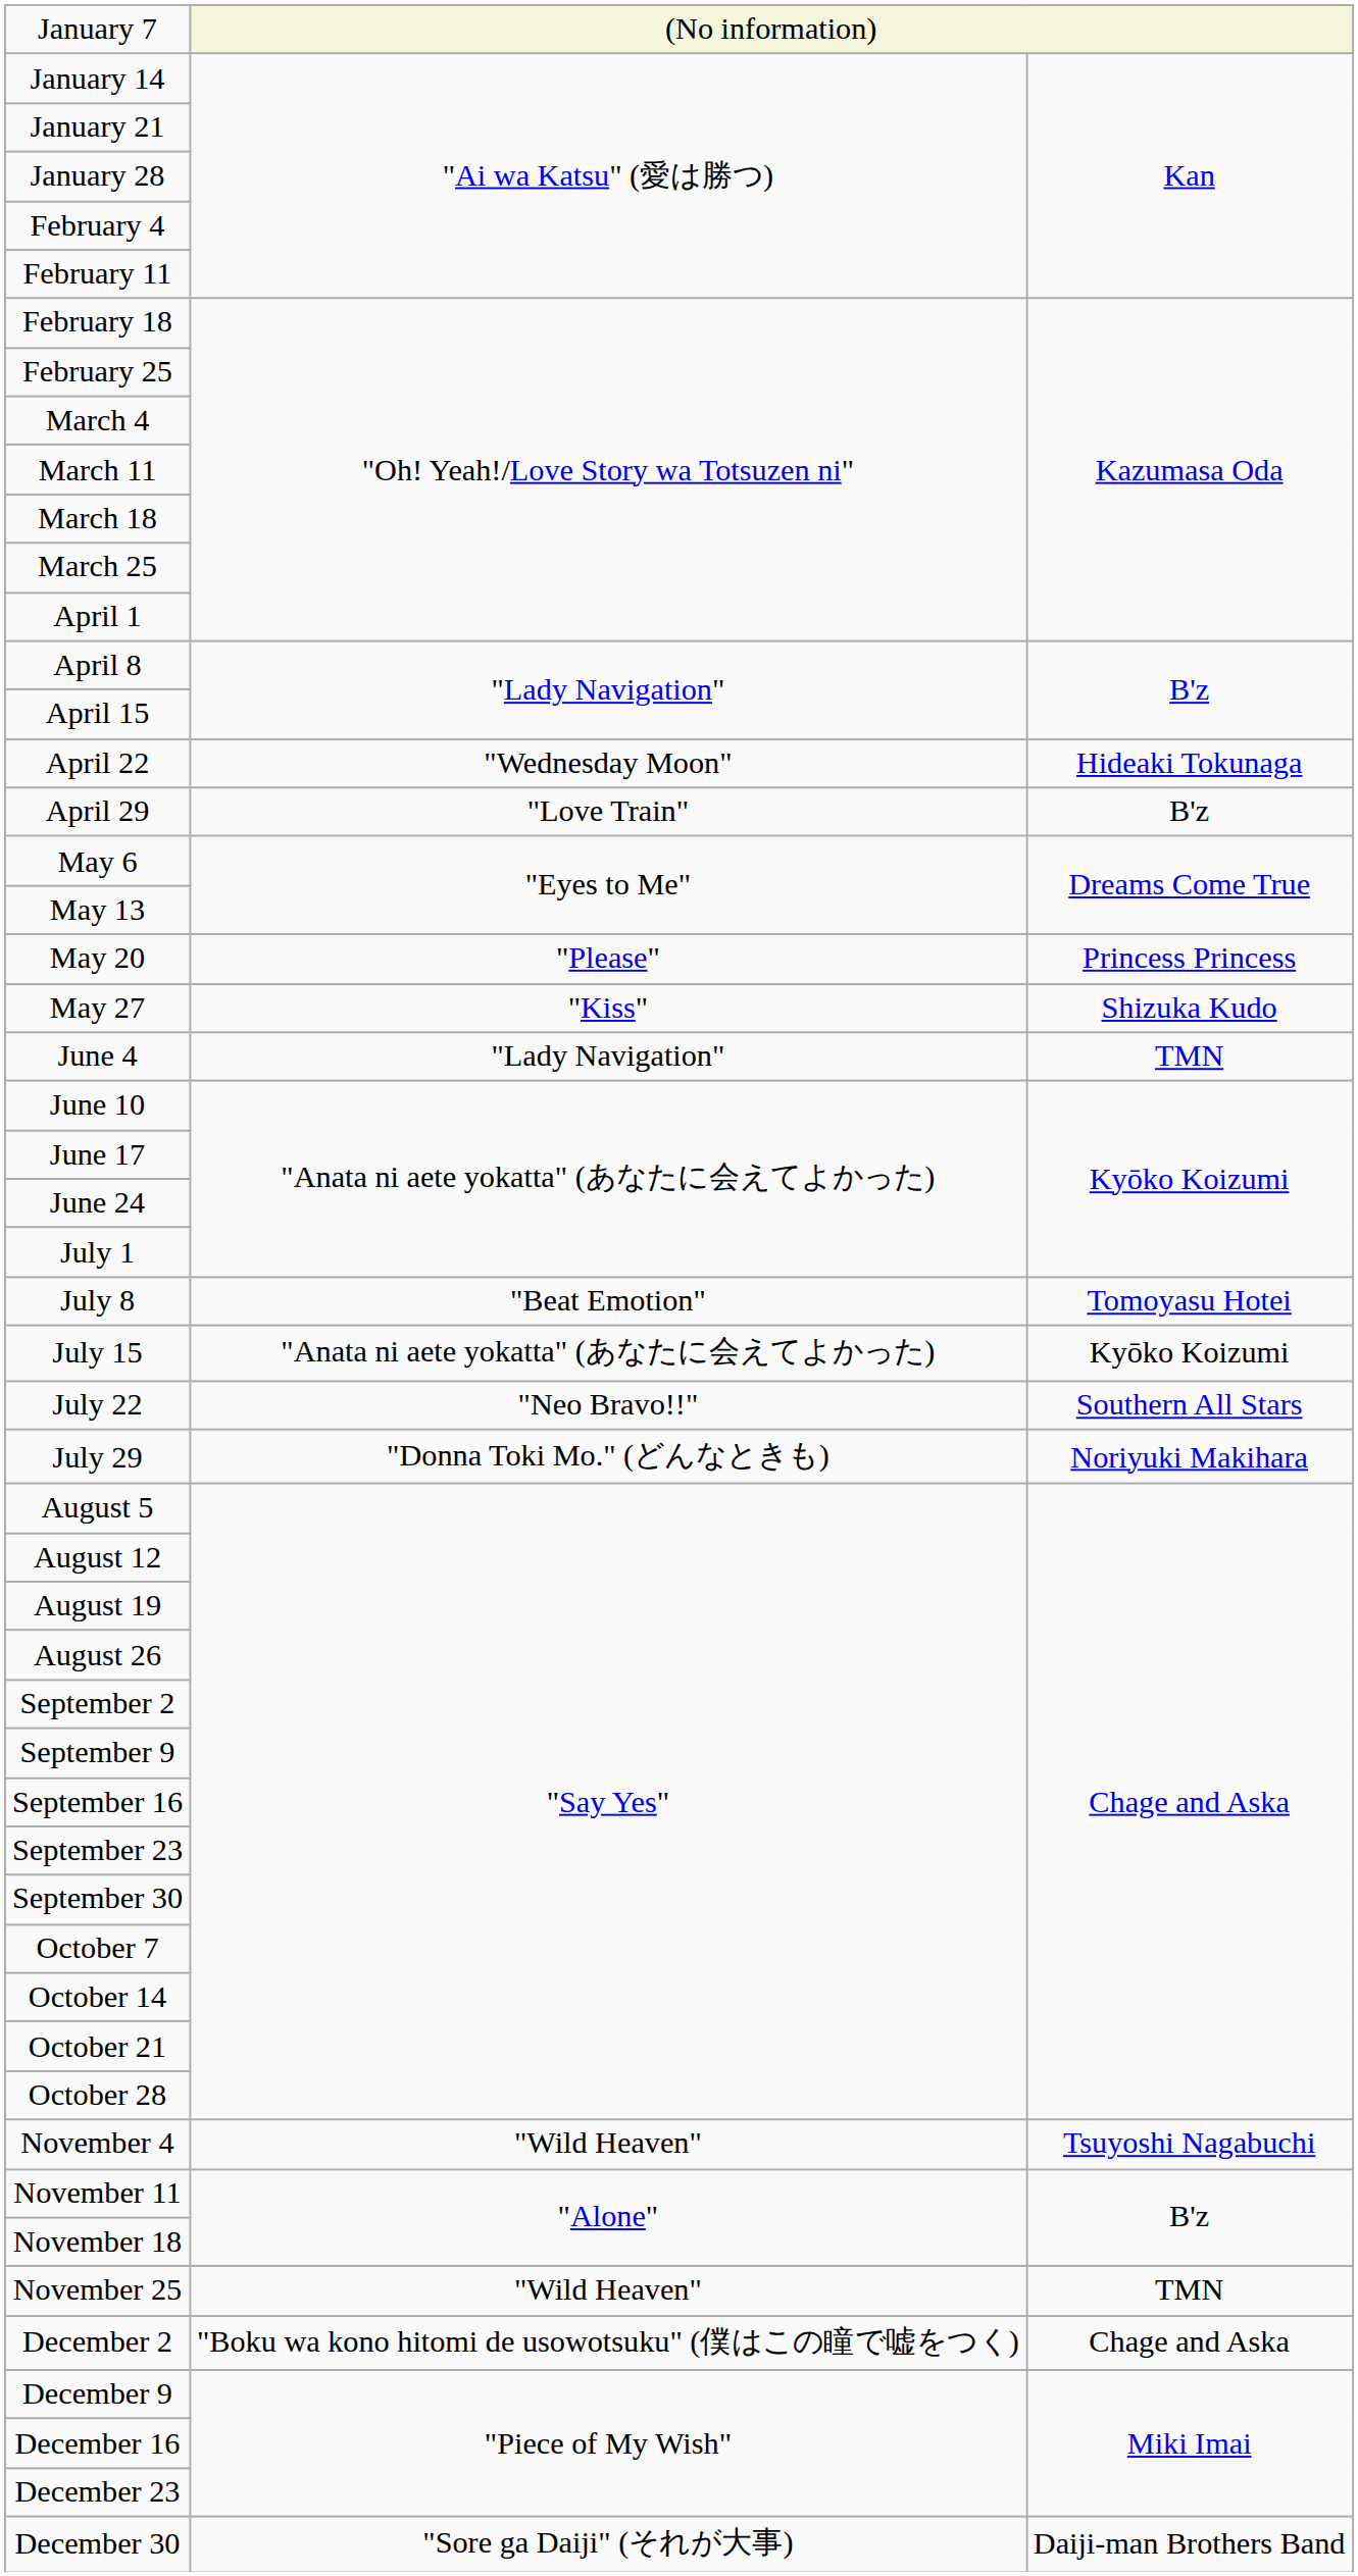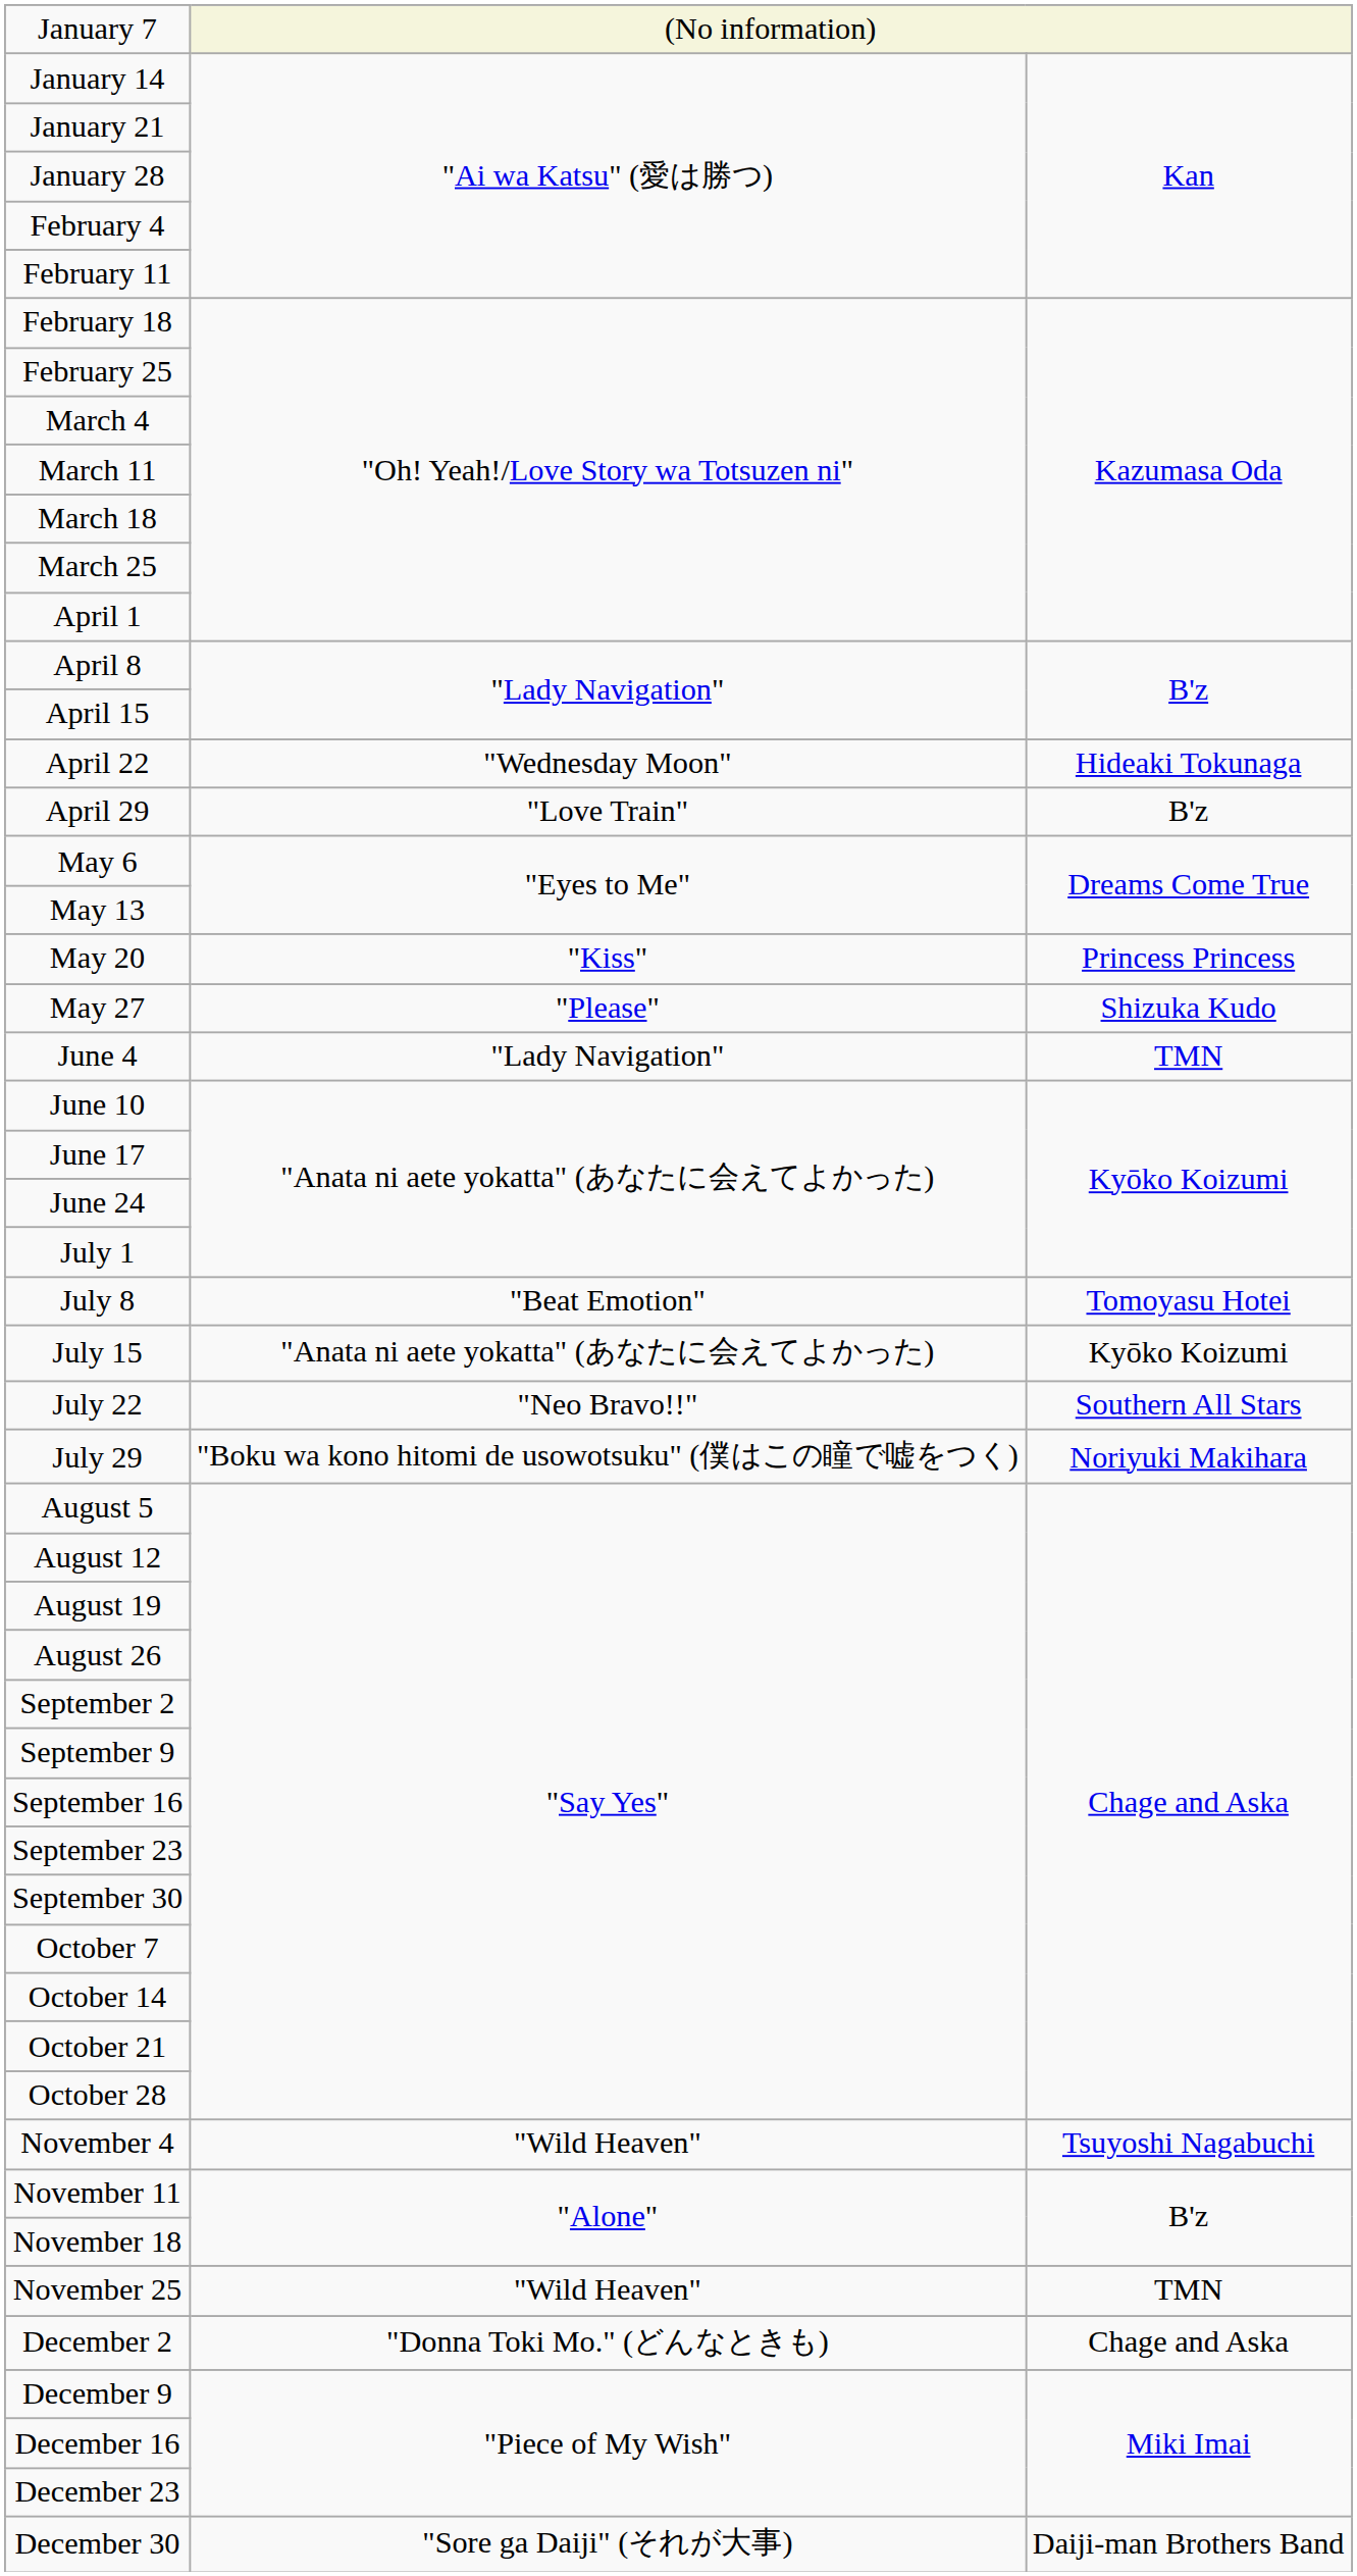 <table class="wikitable plainrowheaders" style="text-align: center"! Issue Date !! Song !! Artist>
 <tr>
 <td>January 7</td>
 <td colspan=2 style="background-color:beige">(No information)</td>
 </tr>
 <tr>
 <td>January 14</td>
 <td rowspan=5>"<a href='#'>Ai wa Katsu</a>" (愛は勝つ)</td>
 <td rowspan=5><a href='#'>Kan</a></td>
 </tr>
 <tr>
 <td>January 21</td>
 </tr>
 <tr>
 <td>January 28</td>
 </tr>
 <tr>
 <td>February 4</td>
 </tr>
 <tr>
 <td>February 11</td>
 </tr>
 <tr>
 <td>February 18</td>
 <td rowspan=7>"Oh! Yeah!/<a href='#'>Love Story wa Totsuzen ni</a>"</td>
 <td rowspan=7><a href='#'>Kazumasa Oda</a></td>
 </tr>
 <tr>
 <td>February 25</td>
 </tr>
 <tr>
 <td>March 4</td>
 </tr>
 <tr>
 <td>March 11</td>
 </tr>
 <tr>
 <td>March 18</td>
 </tr>
 <tr>
 <td>March 25</td>
 </tr>
 <tr>
 <td>April 1</td>
 </tr>
 <tr>
 <td>April 8</td>
 <td rowspan=2>"<a href='#'>Lady Navigation</a>"</td>
 <td rowspan=2><a href='#'>B'z</a></td>
 </tr>
 <tr>
 <td>April 15</td>
 </tr>
 <tr>
 <td>April 22</td>
 <td>"Wednesday Moon"</td>
 <td><a href='#'>Hideaki Tokunaga</a></td>
 </tr>
 <tr>
 <td>April 29</td>
 <td>"Love Train"</td>
 <td>B'z</td>
 </tr>
 <tr>
 <td>May 6</td>
 <td rowspan=2>"Eyes to Me"</td>
 <td rowspan=2><a href='#'>Dreams Come True</a></td>
 </tr>
 <tr>
 <td>May 13</td>
 </tr>
 <tr>
 <td>May 20</td>
-<td>"<a href='#'>Please</a>"</td>
+<td>"<a href='#'>Kiss</a>"</td>
 <td><a href='#'>Princess Princess</a></td>
 </tr>
 <tr>
 <td>May 27</td>
-<td>"<a href='#'>Kiss</a>"</td>
+<td>"<a href='#'>Please</a>"</td>
 <td><a href='#'>Shizuka Kudo</a></td>
 </tr>
 <tr>
 <td>June 4</td>
 <td>"Lady Navigation"</td>
 <td><a href='#'>TMN</a></td>
 </tr>
 <tr>
 <td>June 10</td>
 <td rowspan=4>"Anata ni aete yokatta" (あなたに会えてよかった)</td>
 <td rowspan=4><a href='#'>Kyōko Koizumi</a></td>
 </tr>
 <tr>
 <td>June 17</td>
 </tr>
 <tr>
 <td>June 24</td>
 </tr>
 <tr>
 <td>July 1</td>
 </tr>
 <tr>
 <td>July 8</td>
 <td>"Beat Emotion"</td>
 <td><a href='#'>Tomoyasu Hotei</a></td>
 </tr>
 <tr>
 <td>July 15</td>
 <td>"Anata ni aete yokatta" (あなたに会えてよかった)</td>
 <td>Kyōko Koizumi</td>
 </tr>
 <tr>
 <td>July 22</td>
 <td>"Neo Bravo!!"</td>
 <td><a href='#'>Southern All Stars</a></td>
 </tr>
 <tr>
 <td>July 29</td>
-<td>"Donna Toki Mo." (どんなときも)</td>
+<td>"Boku wa kono hitomi de usowotsuku" (僕はこの瞳で嘘をつく)</td>
 <td><a href='#'>Noriyuki Makihara</a></td>
 </tr>
 <tr>
 <td>August 5</td>
 <td rowspan=13>"<a href='#'>Say Yes</a>"</td>
 <td rowspan=13><a href='#'>Chage and Aska</a></td>
 </tr>
 <tr>
 <td>August 12</td>
 </tr>
 <tr>
 <td>August 19</td>
 </tr>
 <tr>
 <td>August 26</td>
 </tr>
 <tr>
 <td>September 2</td>
 </tr>
 <tr>
 <td>September 9</td>
 </tr>
 <tr>
 <td>September 16</td>
 </tr>
 <tr>
 <td>September 23</td>
 </tr>
 <tr>
 <td>September 30</td>
 </tr>
 <tr>
 <td>October 7</td>
 </tr>
 <tr>
 <td>October 14</td>
 </tr>
 <tr>
 <td>October 21</td>
 </tr>
 <tr>
 <td>October 28</td>
 </tr>
 <tr>
 <td>November 4</td>
 <td>"Wild Heaven"</td>
 <td><a href='#'>Tsuyoshi Nagabuchi</a></td>
 </tr>
 <tr>
 <td>November 11</td>
 <td rowspan=2>"<a href='#'>Alone</a>"</td>
 <td rowspan=2>B'z</td>
 </tr>
 <tr>
 <td>November 18</td>
 </tr>
 <tr>
 <td>November 25</td>
 <td>"Wild Heaven"</td>
 <td>TMN</td>
 </tr>
 <tr>
 <td>December 2</td>
-<td>"Boku wa kono hitomi de usowotsuku" (僕はこの瞳で嘘をつく)</td>
+<td>"Donna Toki Mo." (どんなときも)</td>
 <td>Chage and Aska</td>
 </tr>
 <tr>
 <td>December 9</td>
 <td rowspan=3>"Piece of My Wish"</td>
 <td rowspan=3><a href='#'>Miki Imai</a></td>
 </tr>
 <tr>
 <td>December 16</td>
 </tr>
 <tr>
 <td>December 23</td>
 </tr>
 <tr>
 <td>December 30</td>
 <td>"Sore ga Daiji" (それが大事)</td>
 <td>Daiji-man Brothers Band</td>
 </tr>
 </table>
